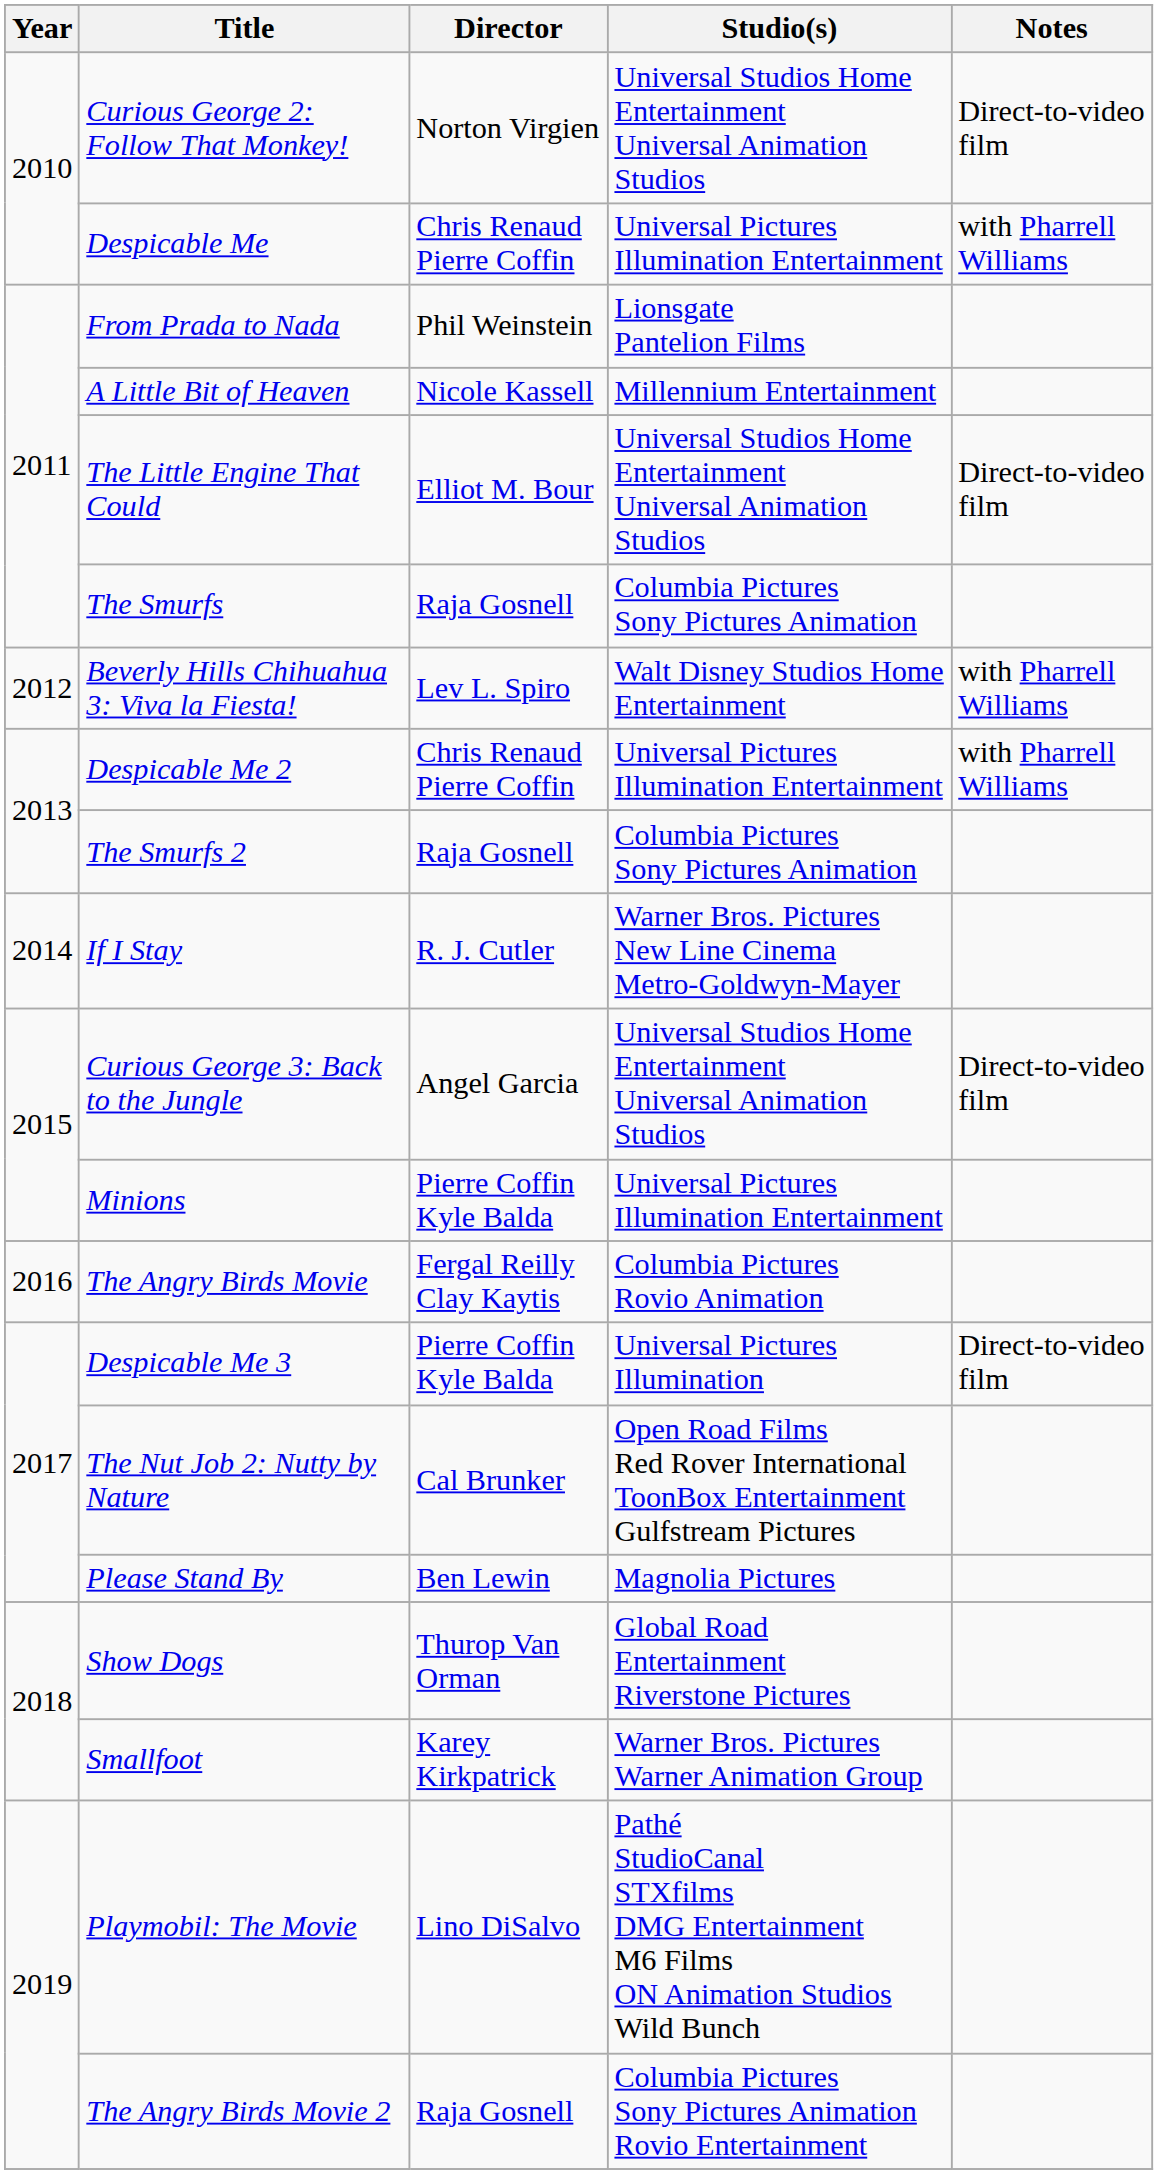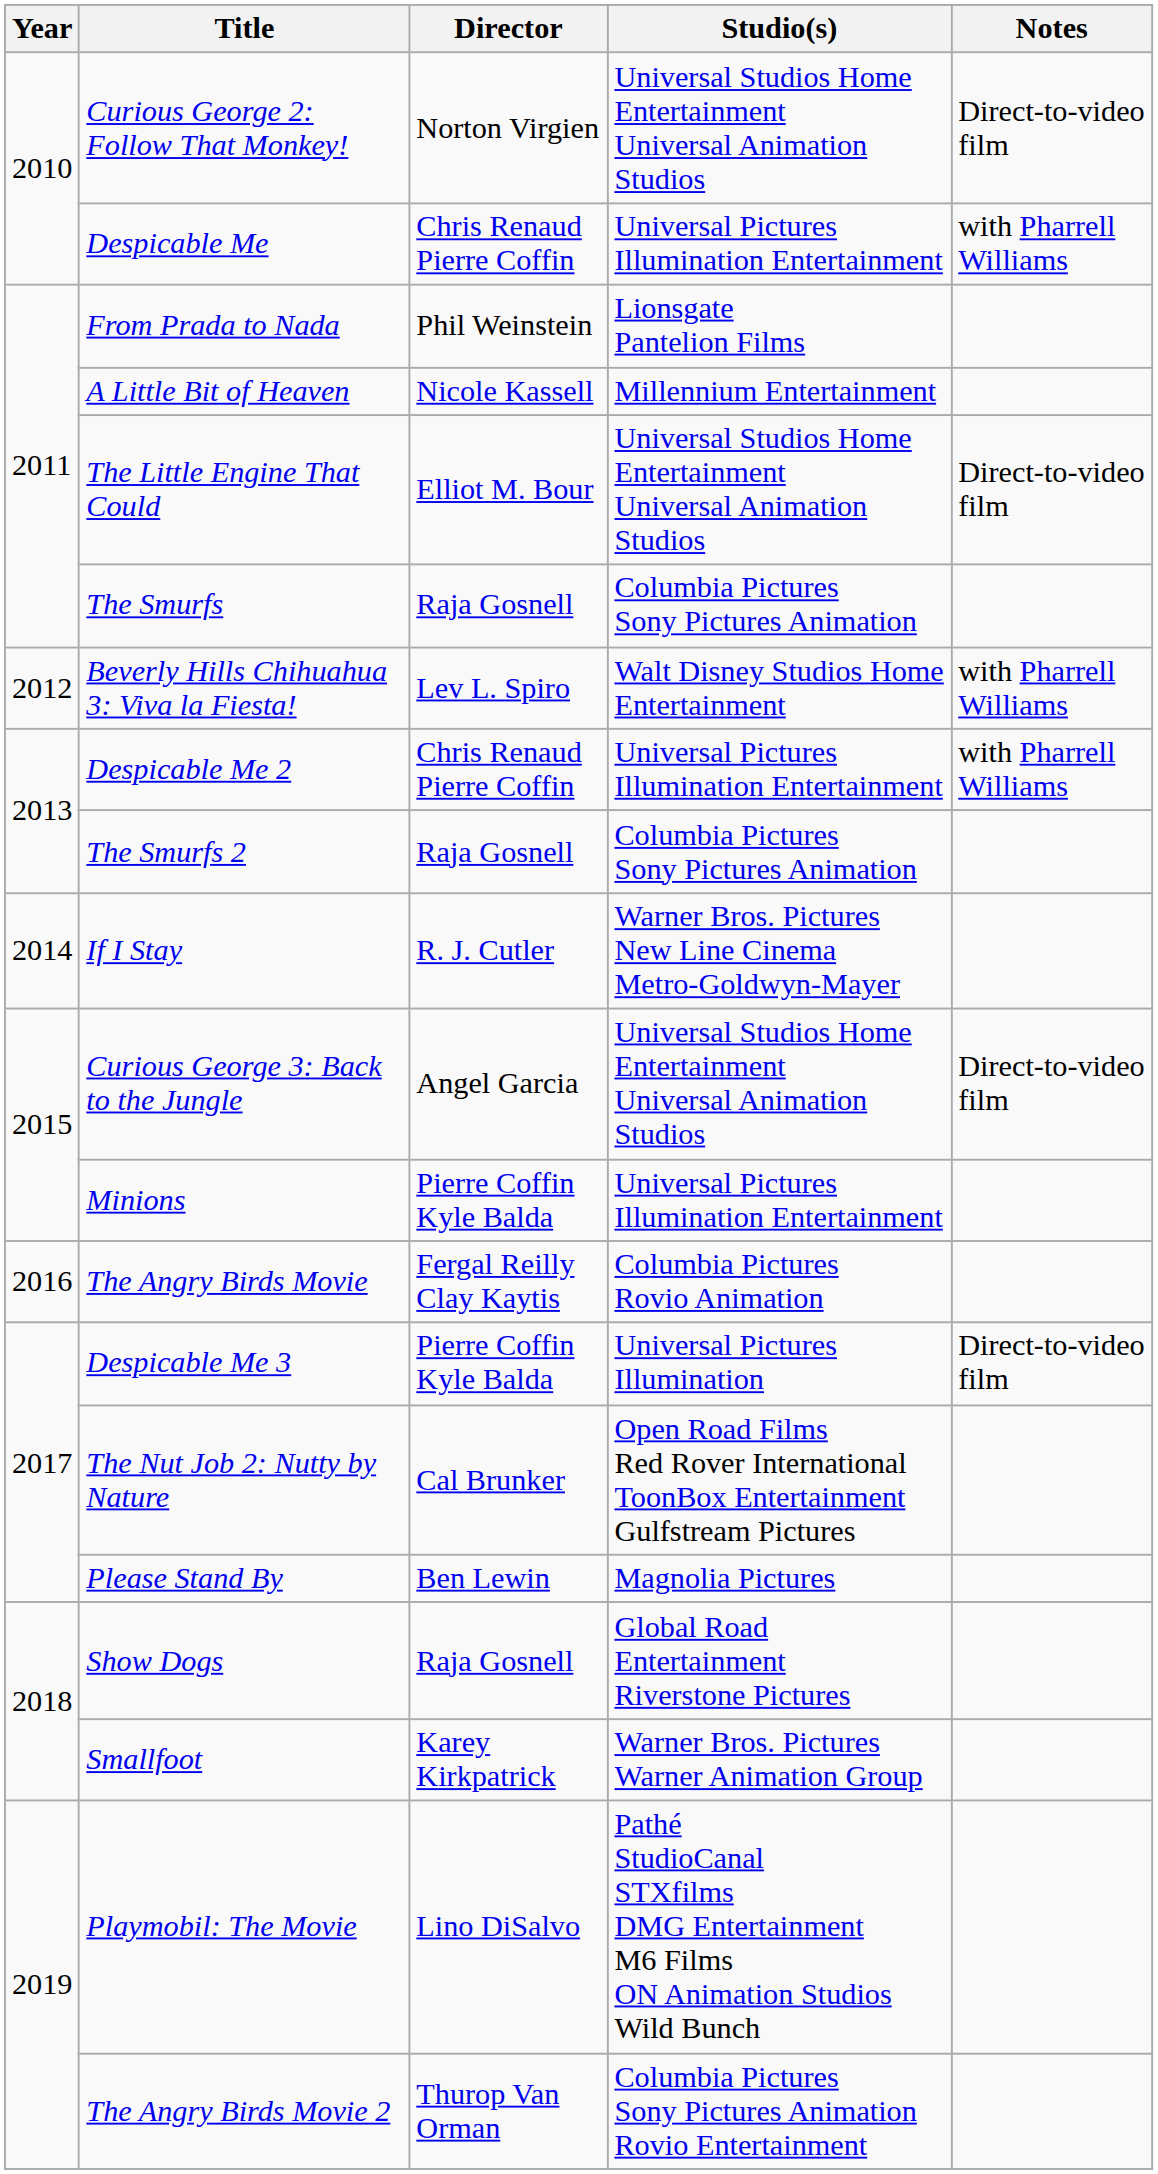 <table class="wikitable sortable">
 <tr>
 <th>Year</th>
 <th>Title</th>
 <th>Director</th>
 <th>Studio(s)</th>
 <th>Notes</th>
 </tr>
 <tr>
 <td rowspan="2">2010</td>
 <td><em><a href='#'>Curious George 2: Follow That Monkey!</a></em></td>
 <td>Norton Virgien</td>
 <td><a href='#'>Universal Studios Home Entertainment</a><br><a href='#'>Universal Animation Studios</a></td>
 <td>Direct-to-video film</td>
 </tr>
 <tr>
 <td><em><a href='#'>Despicable Me</a></em></td>
 <td><a href='#'>Chris Renaud</a><br><a href='#'>Pierre Coffin</a></td>
 <td><a href='#'>Universal Pictures</a><br><a href='#'>Illumination Entertainment</a></td>
 <td>with <a href='#'>Pharrell Williams</a></td>
 </tr>
 <tr>
 <td rowspan="4">2011</td>
 <td><em><a href='#'>From Prada to Nada</a></em></td>
 <td>Phil Weinstein</td>
 <td><a href='#'>Lionsgate</a><br><a href='#'>Pantelion Films</a></td>
 <td></td>
 </tr>
 <tr>
 <td><em><a href='#'>A Little Bit of Heaven</a></em></td>
 <td><a href='#'>Nicole Kassell</a></td>
 <td><a href='#'>Millennium Entertainment</a></td>
 <td></td>
 </tr>
 <tr>
 <td><em><a href='#'>The Little Engine That Could</a></em></td>
 <td><a href='#'>Elliot M. Bour</a></td>
 <td><a href='#'>Universal Studios Home Entertainment</a><br><a href='#'>Universal Animation Studios</a></td>
 <td>Direct-to-video film</td>
 </tr>
 <tr>
 <td><em><a href='#'>The Smurfs</a></em></td>
 <td><a href='#'>Raja Gosnell</a></td>
 <td><a href='#'>Columbia Pictures</a><br><a href='#'>Sony Pictures Animation</a></td>
 <td></td>
 </tr>
 <tr>
 <td>2012</td>
 <td><em><a href='#'>Beverly Hills Chihuahua 3: Viva la Fiesta!</a></em></td>
 <td><a href='#'>Lev L. Spiro</a></td>
 <td><a href='#'>Walt Disney Studios Home Entertainment</a></td>
 <td>with <a href='#'>Pharrell Williams</a></td>
 </tr>
 <tr>
 <td rowspan="2">2013</td>
 <td><em><a href='#'>Despicable Me 2</a></em></td>
 <td><a href='#'>Chris Renaud</a><br><a href='#'>Pierre Coffin</a></td>
 <td><a href='#'>Universal Pictures</a><br><a href='#'>Illumination Entertainment</a></td>
 <td>with <a href='#'>Pharrell Williams</a></td>
 </tr>
 <tr>
 <td><em><a href='#'>The Smurfs 2</a></em></td>
 <td><a href='#'>Raja Gosnell</a></td>
 <td><a href='#'>Columbia Pictures</a><br><a href='#'>Sony Pictures Animation</a></td>
 <td></td>
 </tr>
 <tr>
 <td>2014</td>
 <td><em><a href='#'>If I Stay</a></em></td>
 <td><a href='#'>R. J. Cutler</a></td>
 <td><a href='#'>Warner Bros. Pictures</a><br><a href='#'>New Line Cinema</a><br><a href='#'>Metro-Goldwyn-Mayer</a></td>
 <td></td>
 </tr>
 <tr>
 <td rowspan="2">2015</td>
 <td><em><a href='#'>Curious George 3: Back to the Jungle</a></em></td>
 <td>Angel Garcia</td>
 <td><a href='#'>Universal Studios Home Entertainment</a><br><a href='#'>Universal Animation Studios</a></td>
 <td>Direct-to-video film</td>
 </tr>
 <tr>
 <td><em><a href='#'>Minions</a></em></td>
 <td><a href='#'>Pierre Coffin</a><br><a href='#'>Kyle Balda</a></td>
 <td><a href='#'>Universal Pictures</a><br><a href='#'>Illumination Entertainment</a></td>
 <td></td>
 </tr>
 <tr>
 <td rowspan="1">2016</td>
 <td><em><a href='#'>The Angry Birds Movie</a></em></td>
 <td><a href='#'>Fergal Reilly</a><br><a href='#'>Clay Kaytis</a></td>
 <td><a href='#'>Columbia Pictures</a><br><a href='#'>Rovio Animation</a></td>
 <td></td>
 </tr>
 <tr>
 <td rowspan="3">2017</td>
 <td><em><a href='#'>Despicable Me 3</a></em></td>
 <td><a href='#'>Pierre Coffin</a><br><a href='#'>Kyle Balda</a></td>
 <td><a href='#'>Universal Pictures</a><br><a href='#'>Illumination</a></td>
 <td>Direct-to-video film</td>
 </tr>
 <tr>
 <td><em><a href='#'>The Nut Job 2: Nutty by Nature</a></em></td>
 <td><a href='#'>Cal Brunker</a></td>
 <td><a href='#'>Open Road Films</a><br>Red Rover International<br><a href='#'>ToonBox Entertainment</a><br>Gulfstream Pictures</td>
 <td></td>
 </tr>
 <tr>
 <td><em><a href='#'>Please Stand By</a></em></td>
 <td><a href='#'>Ben Lewin</a></td>
 <td><a href='#'>Magnolia Pictures</a></td>
 <td></td>
 </tr>
 <tr>
 <td rowspan="2">2018</td>
 <td><em><a href='#'>Show Dogs</a></em></td>
-<td><a href='#'>Thurop Van Orman</a></td>
+<td><a href='#'>Raja Gosnell</a></td>
 <td><a href='#'>Global Road Entertainment</a><br><a href='#'>Riverstone Pictures</a></td>
 <td></td>
 </tr>
 <tr>
 <td><em><a href='#'>Smallfoot</a></em></td>
 <td><a href='#'>Karey Kirkpatrick</a></td>
 <td><a href='#'>Warner Bros. Pictures</a><br><a href='#'>Warner Animation Group</a></td>
 <td></td>
 </tr>
 <tr>
 <td rowspan="2">2019</td>
 <td><em><a href='#'>Playmobil: The Movie</a></em></td>
 <td><a href='#'>Lino DiSalvo</a></td>
 <td><a href='#'>Pathé</a><br><a href='#'>StudioCanal</a><br><a href='#'>STXfilms</a><br><a href='#'>DMG Entertainment</a><br>M6 Films<br><a href='#'>ON Animation Studios</a><br>Wild Bunch</td>
 <td></td>
 </tr>
 <tr>
 <td><em><a href='#'>The Angry Birds Movie 2</a></em></td>
-<td><a href='#'>Raja Gosnell</a></td>
+<td><a href='#'>Thurop Van Orman</a></td>
 <td><a href='#'>Columbia Pictures</a><br><a href='#'>Sony Pictures Animation</a><br><a href='#'>Rovio Entertainment</a></td>
 <td></td>
 </tr>
 </table>
